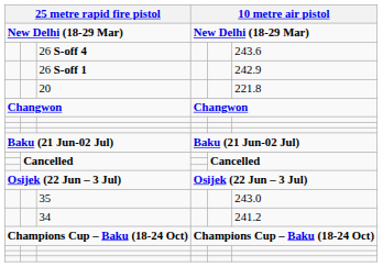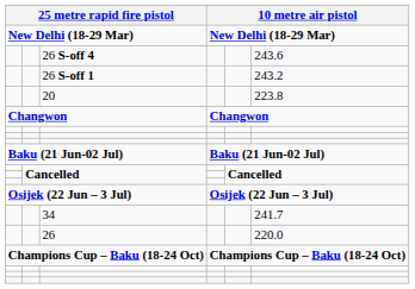 <table class="wikitable">
 <tr>
 <th colspan="3"><a href='#'>25 metre rapid fire pistol</a></th>
 <th colspan="3"><a href='#'>10 metre air pistol</a></th>
 </tr>
 <tr>
 <td colspan="3"><strong><a href='#'>New Delhi</a>  (18-29 Mar)</strong></td>
 <td colspan="3"><strong><a href='#'>New Delhi</a>  (18-29 Mar)</strong></td>
 </tr>
 <tr>
 <td></td>
 <td></td>
 <td>26 <strong>S-off 4</strong></td>
 <td></td>
 <td></td>
 <td>243.6</td>
 </tr>
 <tr>
 <td></td>
 <td></td>
 <td>26 <strong>S-off 1</strong></td>
 <td></td>
 <td></td>
-<td>242.9</td>
+<td>243.2</td>
 </tr>
 <tr>
 <td></td>
 <td></td>
 <td>20</td>
 <td></td>
 <td></td>
-<td>221.8</td>
+<td>223.8</td>
 </tr>
 <tr>
 <td colspan="3"><strong><a href='#'>Changwon</a></strong> <strong></strong></td>
 <td colspan="3"><strong><a href='#'>Changwon</a></strong> <strong></strong></td>
 </tr>
 <tr>
 <td></td>
 <td></td>
 <td></td>
 <td></td>
 <td></td>
 <td></td>
 </tr>
 <tr>
 <td></td>
 <td></td>
 <td></td>
 <td></td>
 <td></td>
 <td></td>
 </tr>
 <tr>
 <td></td>
 <td></td>
 <td></td>
 <td></td>
 <td></td>
 <td></td>
 </tr>
 <tr>
 <td colspan="3"><strong><a href='#'>Baku</a>  (21 Jun-02 Jul)</strong></td>
 <td colspan="3"><strong><a href='#'>Baku</a>  (21 Jun-02 Jul)</strong></td>
 </tr>
 <tr>
 <td></td>
 <td colspan="2" rowspan="3"><strong>Cancelled</strong></td>
 <td></td>
 <td colspan="2" rowspan="3"><strong>Cancelled</strong></td>
 </tr>
 <tr>
 <td></td>
 <td></td>
 </tr>
 <tr>
 <td></td>
 <td></td>
 </tr>
 <tr>
 <td colspan="3"><strong><a href='#'>Osijek</a>  (22 Jun – 3 Jul) </strong></td>
 <td colspan="3"><strong><a href='#'>Osijek</a>  (22 Jun – 3 Jul) </strong></td>
 </tr>
 <tr>
 <td></td>
 <td></td>
-<td>35</td>
+<td>34</td>
 <td></td>
 <td></td>
-<td>243.0</td>
+<td>241.7</td>
 </tr>
 <tr>
 <td></td>
 <td></td>
-<td>34</td>
+<td>26</td>
 <td></td>
 <td></td>
-<td>241.2</td>
+<td>220.0</td>
 </tr>
 <tr>
 <td colspan="3"><strong>Champions Cup – <a href='#'>Baku</a>  (18-24 Oct)</strong></td>
 <td colspan="3"><strong>Champions Cup – <a href='#'>Baku</a>  (18-24 Oct)</strong></td>
 </tr>
 <tr>
 <td></td>
 <td></td>
 <td></td>
 <td></td>
 <td></td>
 <td></td>
 </tr>
 <tr>
 <td></td>
 <td></td>
 <td></td>
 <td></td>
 <td></td>
 <td></td>
 </tr>
 <tr>
 <td></td>
 <td></td>
 <td></td>
 <td></td>
 <td></td>
 <td></td>
 </tr>
 </table>
